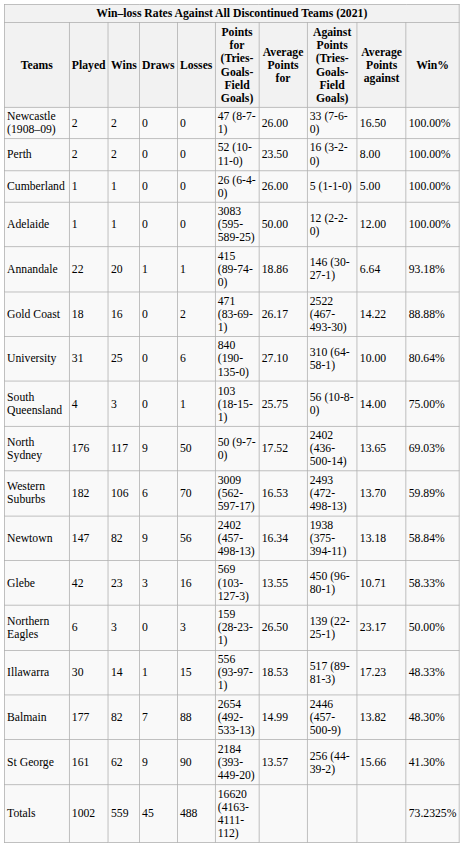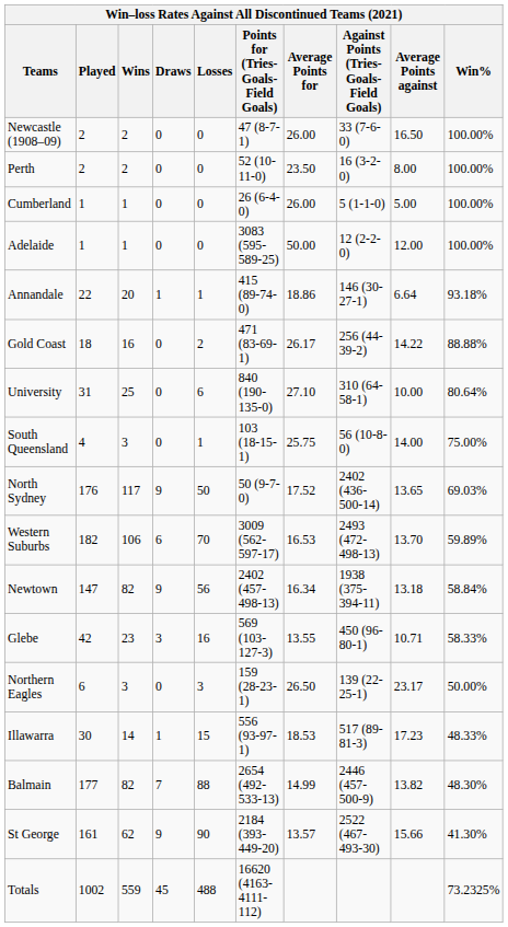 <table class="wikitable sortable" style="margin: 1em auto">
 <tr>
 <th colspan=10>Win–loss Rates Against All Discontinued Teams (2021)</th>
 </tr>
 <tr>
 <th>Teams</th>
 <th>Played</th>
 <th>Wins</th>
 <th>Draws</th>
 <th>Losses</th>
 <th>Points for (Tries-Goals-Field Goals)</th>
 <th>Average Points for</th>
 <th>Against Points (Tries-Goals-Field Goals)</th>
 <th>Average Points against</th>
 <th>Win%</th>
 </tr>
 <tr>
 <td>Newcastle (1908–09)</td>
 <td>2</td>
 <td>2</td>
 <td>0</td>
 <td>0</td>
 <td>47 (8-7-1)</td>
 <td>26.00</td>
 <td>33 (7-6-0)</td>
 <td>16.50</td>
 <td>100.00%</td>
 </tr>
 <tr>
 <td>Perth</td>
 <td>2</td>
 <td>2</td>
 <td>0</td>
 <td>0</td>
 <td>52 (10-11-0)</td>
 <td>23.50</td>
 <td>16 (3-2-0)</td>
 <td>8.00</td>
 <td>100.00%</td>
 </tr>
 <tr>
 <td>Cumberland</td>
 <td>1</td>
 <td>1</td>
 <td>0</td>
 <td>0</td>
 <td>26 (6-4-0)</td>
 <td>26.00</td>
 <td>5 (1-1-0)</td>
 <td>5.00</td>
 <td>100.00%</td>
 </tr>
 <tr>
 <td>Adelaide</td>
 <td>1</td>
 <td>1</td>
 <td>0</td>
 <td>0</td>
 <td>3083 (595-589-25)</td>
 <td>50.00</td>
 <td>12 (2-2-0)</td>
 <td>12.00</td>
 <td>100.00%</td>
 </tr>
 <tr>
 <td>Annandale</td>
 <td>22</td>
 <td>20</td>
 <td>1</td>
 <td>1</td>
 <td>415 (89-74-0)</td>
 <td>18.86</td>
 <td>146 (30-27-1)</td>
 <td>6.64</td>
 <td>93.18%</td>
 </tr>
 <tr>
 <td>Gold Coast</td>
 <td>18</td>
 <td>16</td>
 <td>0</td>
 <td>2</td>
 <td>471 (83-69-1)</td>
 <td>26.17</td>
-<td>2522 (467-493-30)</td>
+<td>256 (44-39-2)</td>
 <td>14.22</td>
 <td>88.88%</td>
 </tr>
 <tr>
 <td>University</td>
 <td>31</td>
 <td>25</td>
 <td>0</td>
 <td>6</td>
 <td>840 (190-135-0)</td>
 <td>27.10</td>
 <td>310 (64-58-1)</td>
 <td>10.00</td>
 <td>80.64%</td>
 </tr>
 <tr>
 <td>South Queensland</td>
 <td>4</td>
 <td>3</td>
 <td>0</td>
 <td>1</td>
 <td>103 (18-15-1)</td>
 <td>25.75</td>
 <td>56 (10-8-0)</td>
 <td>14.00</td>
 <td>75.00%</td>
 </tr>
 <tr>
 <td>North Sydney</td>
 <td>176</td>
 <td>117</td>
 <td>9</td>
 <td>50</td>
 <td>50 (9-7-0)</td>
 <td>17.52</td>
 <td>2402 (436-500-14)</td>
 <td>13.65</td>
 <td>69.03%</td>
 </tr>
 <tr>
 <td>Western Suburbs</td>
 <td>182</td>
 <td>106</td>
 <td>6</td>
 <td>70</td>
 <td>3009 (562-597-17)</td>
 <td>16.53</td>
 <td>2493 (472-498-13)</td>
 <td>13.70</td>
 <td>59.89%</td>
 </tr>
 <tr>
 <td>Newtown</td>
 <td>147</td>
 <td>82</td>
 <td>9</td>
 <td>56</td>
 <td>2402 (457-498-13)</td>
 <td>16.34</td>
 <td>1938 (375-394-11)</td>
 <td>13.18</td>
 <td>58.84%</td>
 </tr>
 <tr>
 <td>Glebe</td>
 <td>42</td>
 <td>23</td>
 <td>3</td>
 <td>16</td>
 <td>569 (103-127-3)</td>
 <td>13.55</td>
 <td>450 (96-80-1)</td>
 <td>10.71</td>
 <td>58.33%</td>
 </tr>
 <tr>
 <td>Northern Eagles</td>
 <td>6</td>
 <td>3</td>
 <td>0</td>
 <td>3</td>
 <td>159 (28-23-1)</td>
 <td>26.50</td>
 <td>139 (22-25-1)</td>
 <td>23.17</td>
 <td>50.00%</td>
 </tr>
 <tr>
 <td>Illawarra</td>
 <td>30</td>
 <td>14</td>
 <td>1</td>
 <td>15</td>
 <td>556 (93-97-1)</td>
 <td>18.53</td>
 <td>517 (89-81-3)</td>
 <td>17.23</td>
 <td>48.33%</td>
 </tr>
 <tr>
 <td>Balmain</td>
 <td>177</td>
 <td>82</td>
 <td>7</td>
 <td>88</td>
 <td>2654 (492-533-13)</td>
 <td>14.99</td>
 <td>2446 (457-500-9)</td>
 <td>13.82</td>
 <td>48.30%</td>
 </tr>
 <tr>
 <td>St George</td>
 <td>161</td>
 <td>62</td>
 <td>9</td>
 <td>90</td>
 <td>2184 (393-449-20)</td>
 <td>13.57</td>
-<td>256 (44-39-2)</td>
+<td>2522 (467-493-30)</td>
 <td>15.66</td>
 <td>41.30%</td>
 </tr>
 <tr>
 <td>Totals</td>
 <td>1002</td>
 <td>559</td>
 <td>45</td>
 <td>488</td>
 <td>16620 (4163-4111-112)</td>
 <td></td>
 <td></td>
 <td></td>
 <td>73.2325%</td>
 </tr>
 </table>
